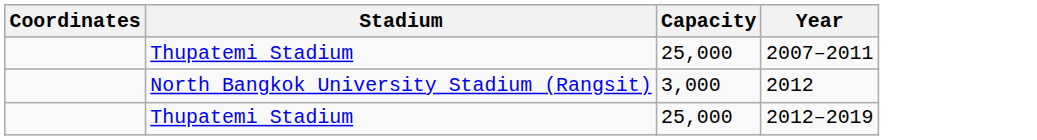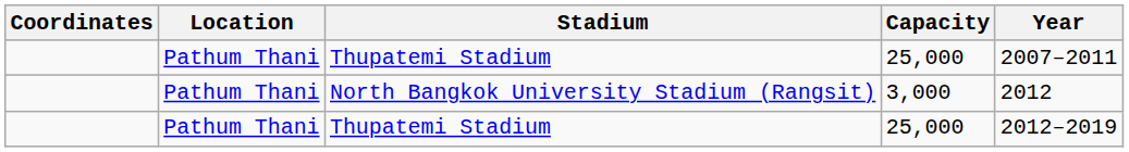 <table class="wikitable sortable">
 <tr>
 <th>Coordinates</th>
+<th>Location</th>
 <th>Stadium</th>
 <th>Capacity</th>
 <th>Year</th>
 </tr>
 <tr>
 <td></td>
+<td><a href='#'>Pathum Thani</a></td>
 <td><a href='#'>Thupatemi Stadium</a></td>
 <td>25,000</td>
 <td>2007–2011</td>
 </tr>
 <tr>
 <td></td>
+<td><a href='#'>Pathum Thani</a></td>
 <td><a href='#'>North Bangkok University Stadium (Rangsit)</a></td>
 <td>3,000</td>
 <td>2012</td>
 </tr>
 <tr>
 <td></td>
+<td><a href='#'>Pathum Thani</a></td>
 <td><a href='#'>Thupatemi Stadium</a></td>
 <td>25,000</td>
 <td>2012–2019</td>
 </tr>
 </table>
